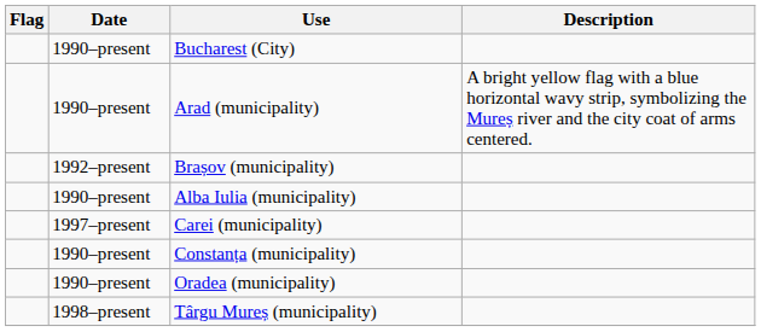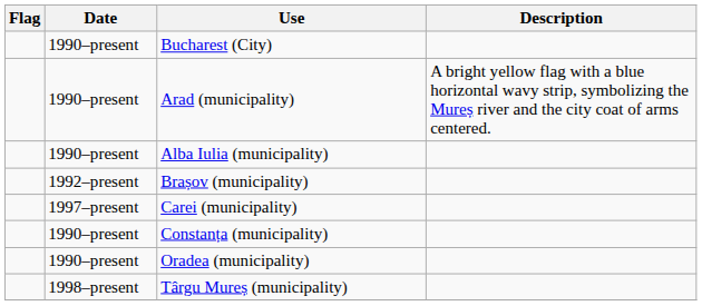 <table class="wikitable">
 <tr>
 <th>Flag</th>
 <th width="100">Date</th>
 <th width="250">Use</th>
 <th width="250">Description</th>
 </tr>
 <tr>
 <td></td>
 <td>1990–present</td>
 <td><a href='#'>Bucharest</a> (City)</td>
 <td></td>
 </tr>
 <tr>
 <td></td>
 <td>1990–present</td>
 <td><a href='#'>Arad</a> (municipality)</td>
 <td>A bright yellow flag with a blue horizontal wavy strip, symbolizing the <a href='#'>Mureș</a> river and the city coat of arms centered.</td>
 </tr>
 <tr>
 <td></td>
-<td>1992–present</td>
-<td><a href='#'>Brașov</a> (municipality)</td>
+<td>1990–present</td>
+<td><a href='#'>Alba Iulia</a> (municipality)</td>
 <td></td>
 </tr>
 <tr>
 <td></td>
-<td>1990–present</td>
-<td><a href='#'>Alba Iulia</a> (municipality)</td>
+<td>1992–present</td>
+<td><a href='#'>Brașov</a> (municipality)</td>
 <td></td>
 </tr>
 <tr>
 <td></td>
 <td>1997–present</td>
 <td><a href='#'>Carei</a> (municipality)</td>
 <td></td>
 </tr>
 <tr>
 <td></td>
 <td>1990–present</td>
 <td><a href='#'>Constanța</a> (municipality)</td>
 <td></td>
 </tr>
 <tr>
 <td></td>
 <td>1990–present</td>
 <td><a href='#'>Oradea</a> (municipality)</td>
 <td></td>
 </tr>
 <tr>
 <td></td>
 <td>1998–present</td>
 <td><a href='#'>Târgu Mureș</a> (municipality)</td>
 <td></td>
 </tr>
 <tr>
 </tr>
 </table>
